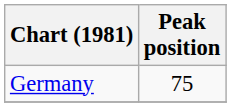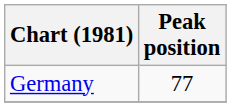 <table class="wikitable">
 <tr>
 <th align="left">Chart (1981)</th>
 <th align="left">Peak<br>position</th>
 </tr>
 <tr>
 <td align="left"><a href='#'>Germany</a></td>
-<td align="center">75</td>
+<td align="center">77</td>
 </tr>
 <tr>
 </tr>
 </table>
